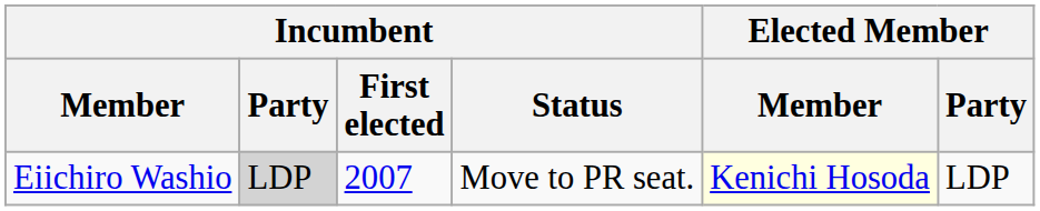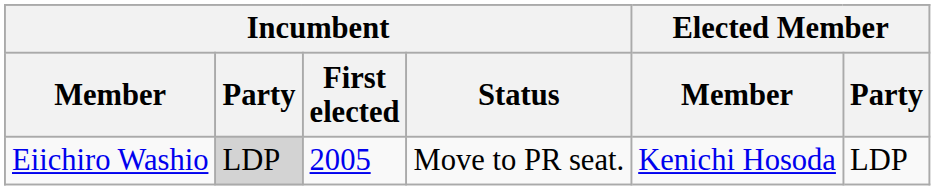 <table class="wikitable sortable">
 <tr>
 <th colspan=4>Incumbent</th>
 <th colspan=2>Elected Member</th>
 </tr>
 <tr>
 <th>Member</th>
 <th>Party</th>
 <th>First<br>elected</th>
 <th>Status</th>
 <th>Member</th>
 <th>Party</th>
 </tr>
 <tr>
 <td><a href='#'>Eiichiro Washio</a></td>
 <td style="background: lightgrey;">LDP</td>
-<td><a href='#'>2007</a></td>
+<td><a href='#'>2005</a></td>
 <td>Move to PR seat.</td>
-<td style="background: lightyellow;"><a href='#'>Kenichi Hosoda</a></td>
+<td><a href='#'>Kenichi Hosoda</a></td>
 <td>LDP</td>
 </tr>
 </table>
